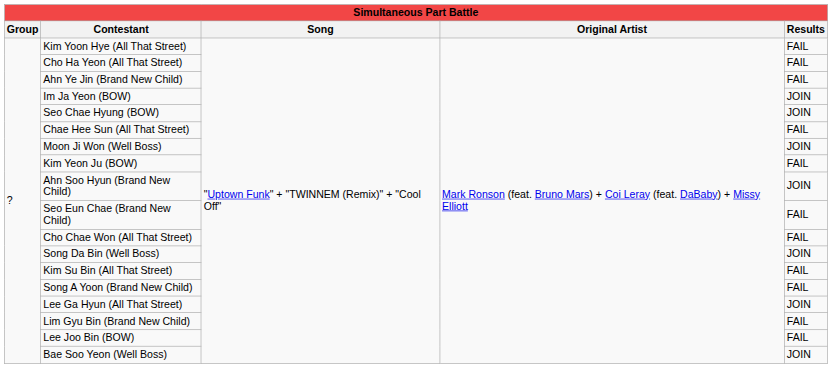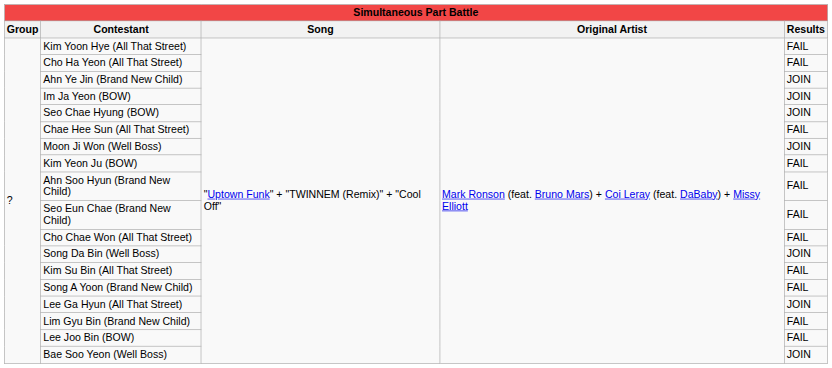 <table class="wikitable mw-collapsible mw-collapsed"  style="text-align:center font-size:90%">
 <tr>
 <th style="background:#F24646"; colspan="5">Simultaneous Part Battle</th>
 </tr>
 <tr style="background:#f2f2f2">
 <th scope="col">Group</th>
 <th scope="col">Contestant</th>
 <th scope="col">Song</th>
 <th scope="col">Original Artist</th>
 <th scope="col">Results</th>
 </tr>
 <tr>
 <td rowspan="18">?</td>
 <td>Kim Yoon Hye (All That Street)</td>
 <td rowspan="18">"<a href='#'>Uptown Funk</a>" + "TWINNEM (Remix)" + "Cool Off"</td>
 <td rowspan="18"><a href='#'>Mark Ronson</a> (feat. <a href='#'>Bruno Mars</a>) + <a href='#'>Coi Leray</a> (feat. <a href='#'>DaBaby</a>) + <a href='#'>Missy Elliott</a></td>
 <td>FAIL</td>
 </tr>
 <tr>
 <td>Cho Ha Yeon (All That Street)</td>
 <td>FAIL</td>
 </tr>
 <tr>
 <td>Ahn Ye Jin (Brand New Child)</td>
-<td>FAIL</td>
+<td>JOIN</td>
 </tr>
 <tr>
 <td>Im Ja Yeon (BOW)</td>
 <td>JOIN</td>
 </tr>
 <tr>
 <td>Seo Chae Hyung (BOW)</td>
 <td>JOIN</td>
 </tr>
 <tr>
 <td>Chae Hee Sun (All That Street)</td>
 <td>FAIL</td>
 </tr>
 <tr>
 <td>Moon Ji Won (Well Boss)</td>
 <td>JOIN</td>
 </tr>
 <tr>
 <td>Kim Yeon Ju (BOW)</td>
 <td>FAIL</td>
 </tr>
 <tr>
 <td>Ahn Soo Hyun (Brand New Child)</td>
-<td>JOIN</td>
+<td>FAIL</td>
 </tr>
 <tr>
 <td>Seo Eun Chae (Brand New Child)</td>
 <td>FAIL</td>
 </tr>
 <tr>
 <td>Cho Chae Won (All That Street)</td>
 <td>FAIL</td>
 </tr>
 <tr>
 <td>Song Da Bin (Well Boss)</td>
 <td>JOIN</td>
 </tr>
 <tr>
 <td>Kim Su Bin (All That Street)</td>
 <td>FAIL</td>
 </tr>
 <tr>
 <td>Song A Yoon (Brand New Child)</td>
 <td>FAIL</td>
 </tr>
 <tr>
 <td>Lee Ga Hyun (All That Street)</td>
 <td>JOIN</td>
 </tr>
 <tr>
 <td>Lim Gyu Bin (Brand New Child)</td>
 <td>FAIL</td>
 </tr>
 <tr>
 <td>Lee Joo Bin (BOW)</td>
 <td>FAIL</td>
 </tr>
 <tr>
 <td>Bae Soo Yeon (Well Boss)</td>
 <td>JOIN</td>
 </tr>
 </table>
